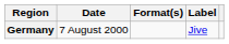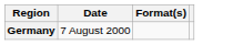 <table class="wikitable plainrowheaders">
 <tr>
 <th scope="col">Region</th>
 <th scope="col">Date</th>
 <th scope="col">Format(s)</th>
-<th scope="col">Label</th>
 <th scope="col"></th>
 </tr>
 <tr>
 <th scope="row">Germany</th>
 <td>7 August 2000</td>
 <td></td>
-<td><a href='#'>Jive</a></td>
 <td></td>
 </tr>
 </table>
